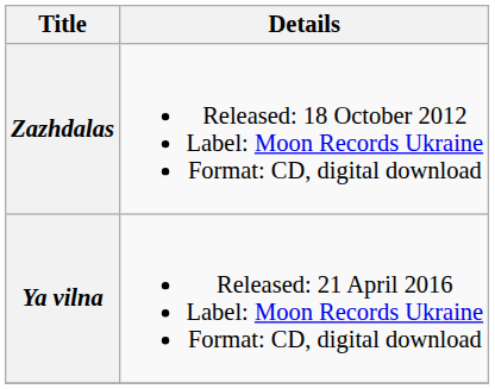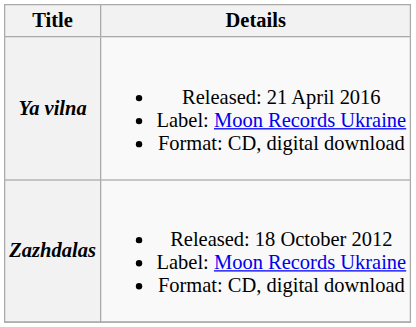 <table class="wikitable plainrowheaders" style="text-align:center;">
 <tr>
 <th scope="col">Title</th>
 <th scope="col">Details</th>
 </tr>
 <tr>
+<th scope="row"><em>Ya vilna</em></th>
+<td><br><ul><li>Released: 21 April 2016</li><li>Label: <a href='#'>Moon Records Ukraine</a></li><li>Format: CD, digital download</li></ul></td>
+</tr>
+<tr>
 <th scope="row"><em>Zazhdalas</em></th>
 <td><br><ul><li>Released: 18 October 2012</li><li>Label: <a href='#'>Moon Records Ukraine</a></li><li>Format: CD, digital download</li></ul></td>
 </tr>
 <tr>
-<th scope="row"><em>Ya vilna</em></th>
-<td><br><ul><li>Released: 21 April 2016</li><li>Label: <a href='#'>Moon Records Ukraine</a></li><li>Format: CD, digital download</li></ul></td>
-</tr>
-<tr>
 </tr>
 </table>
